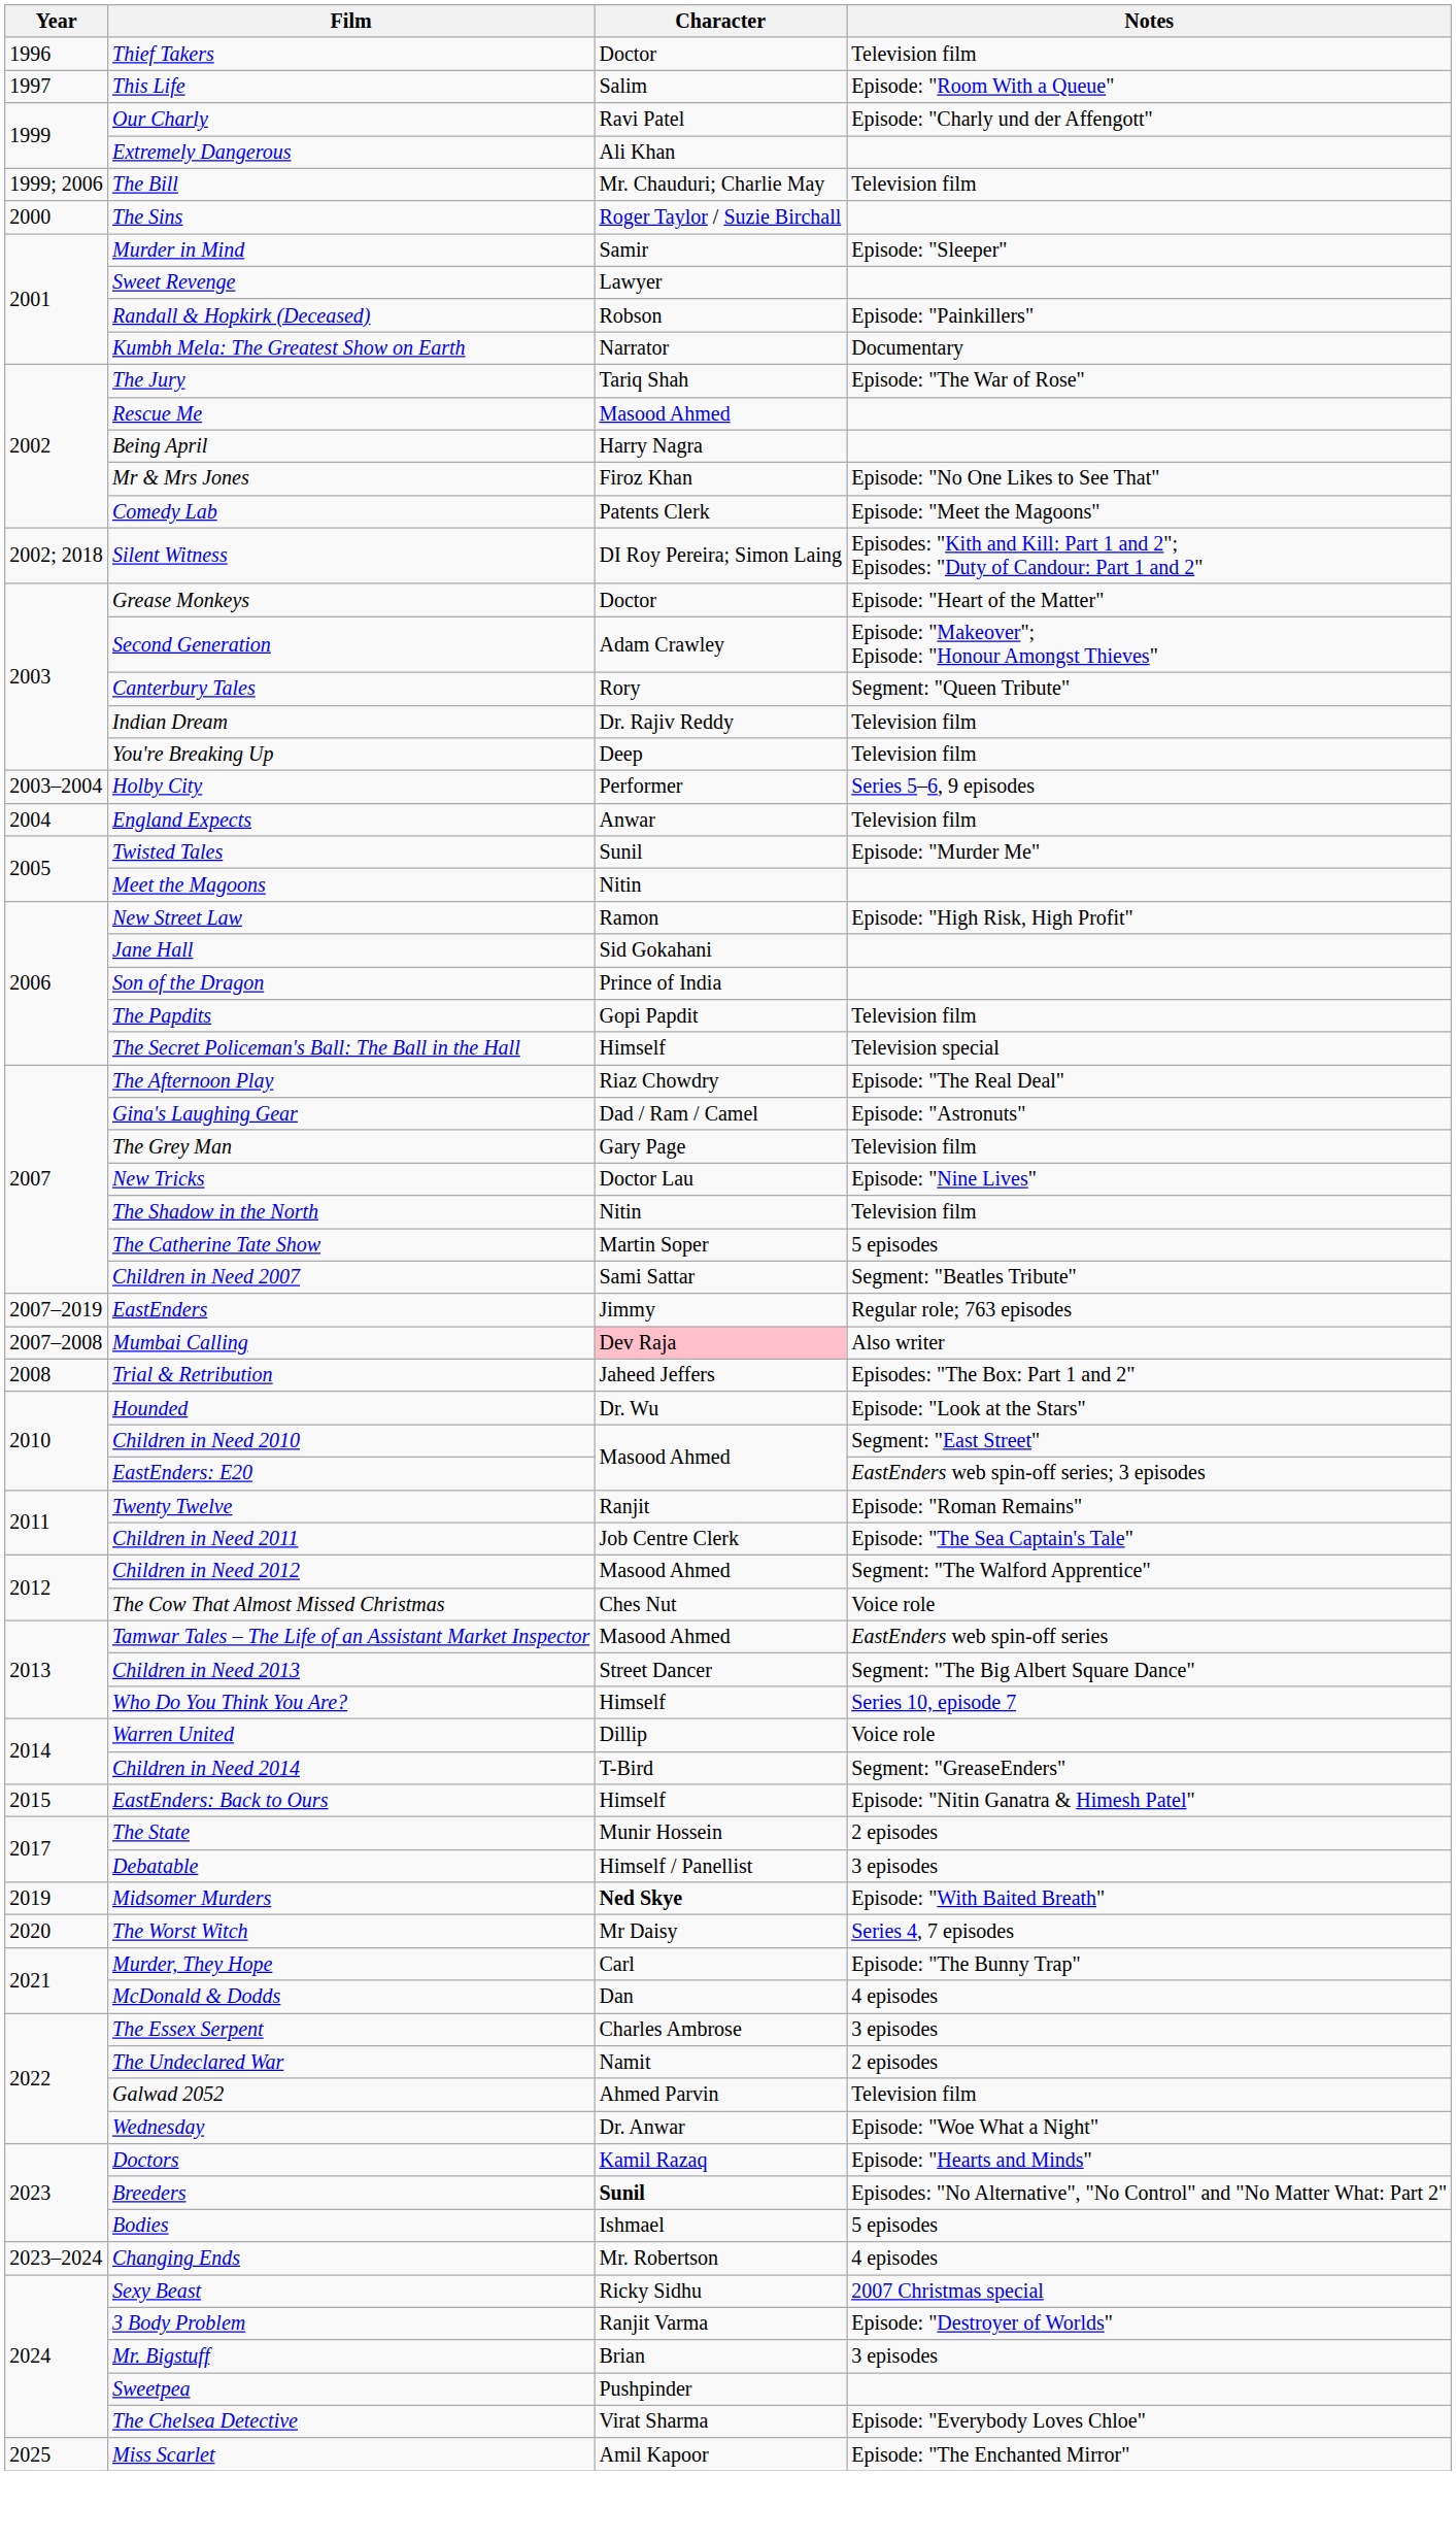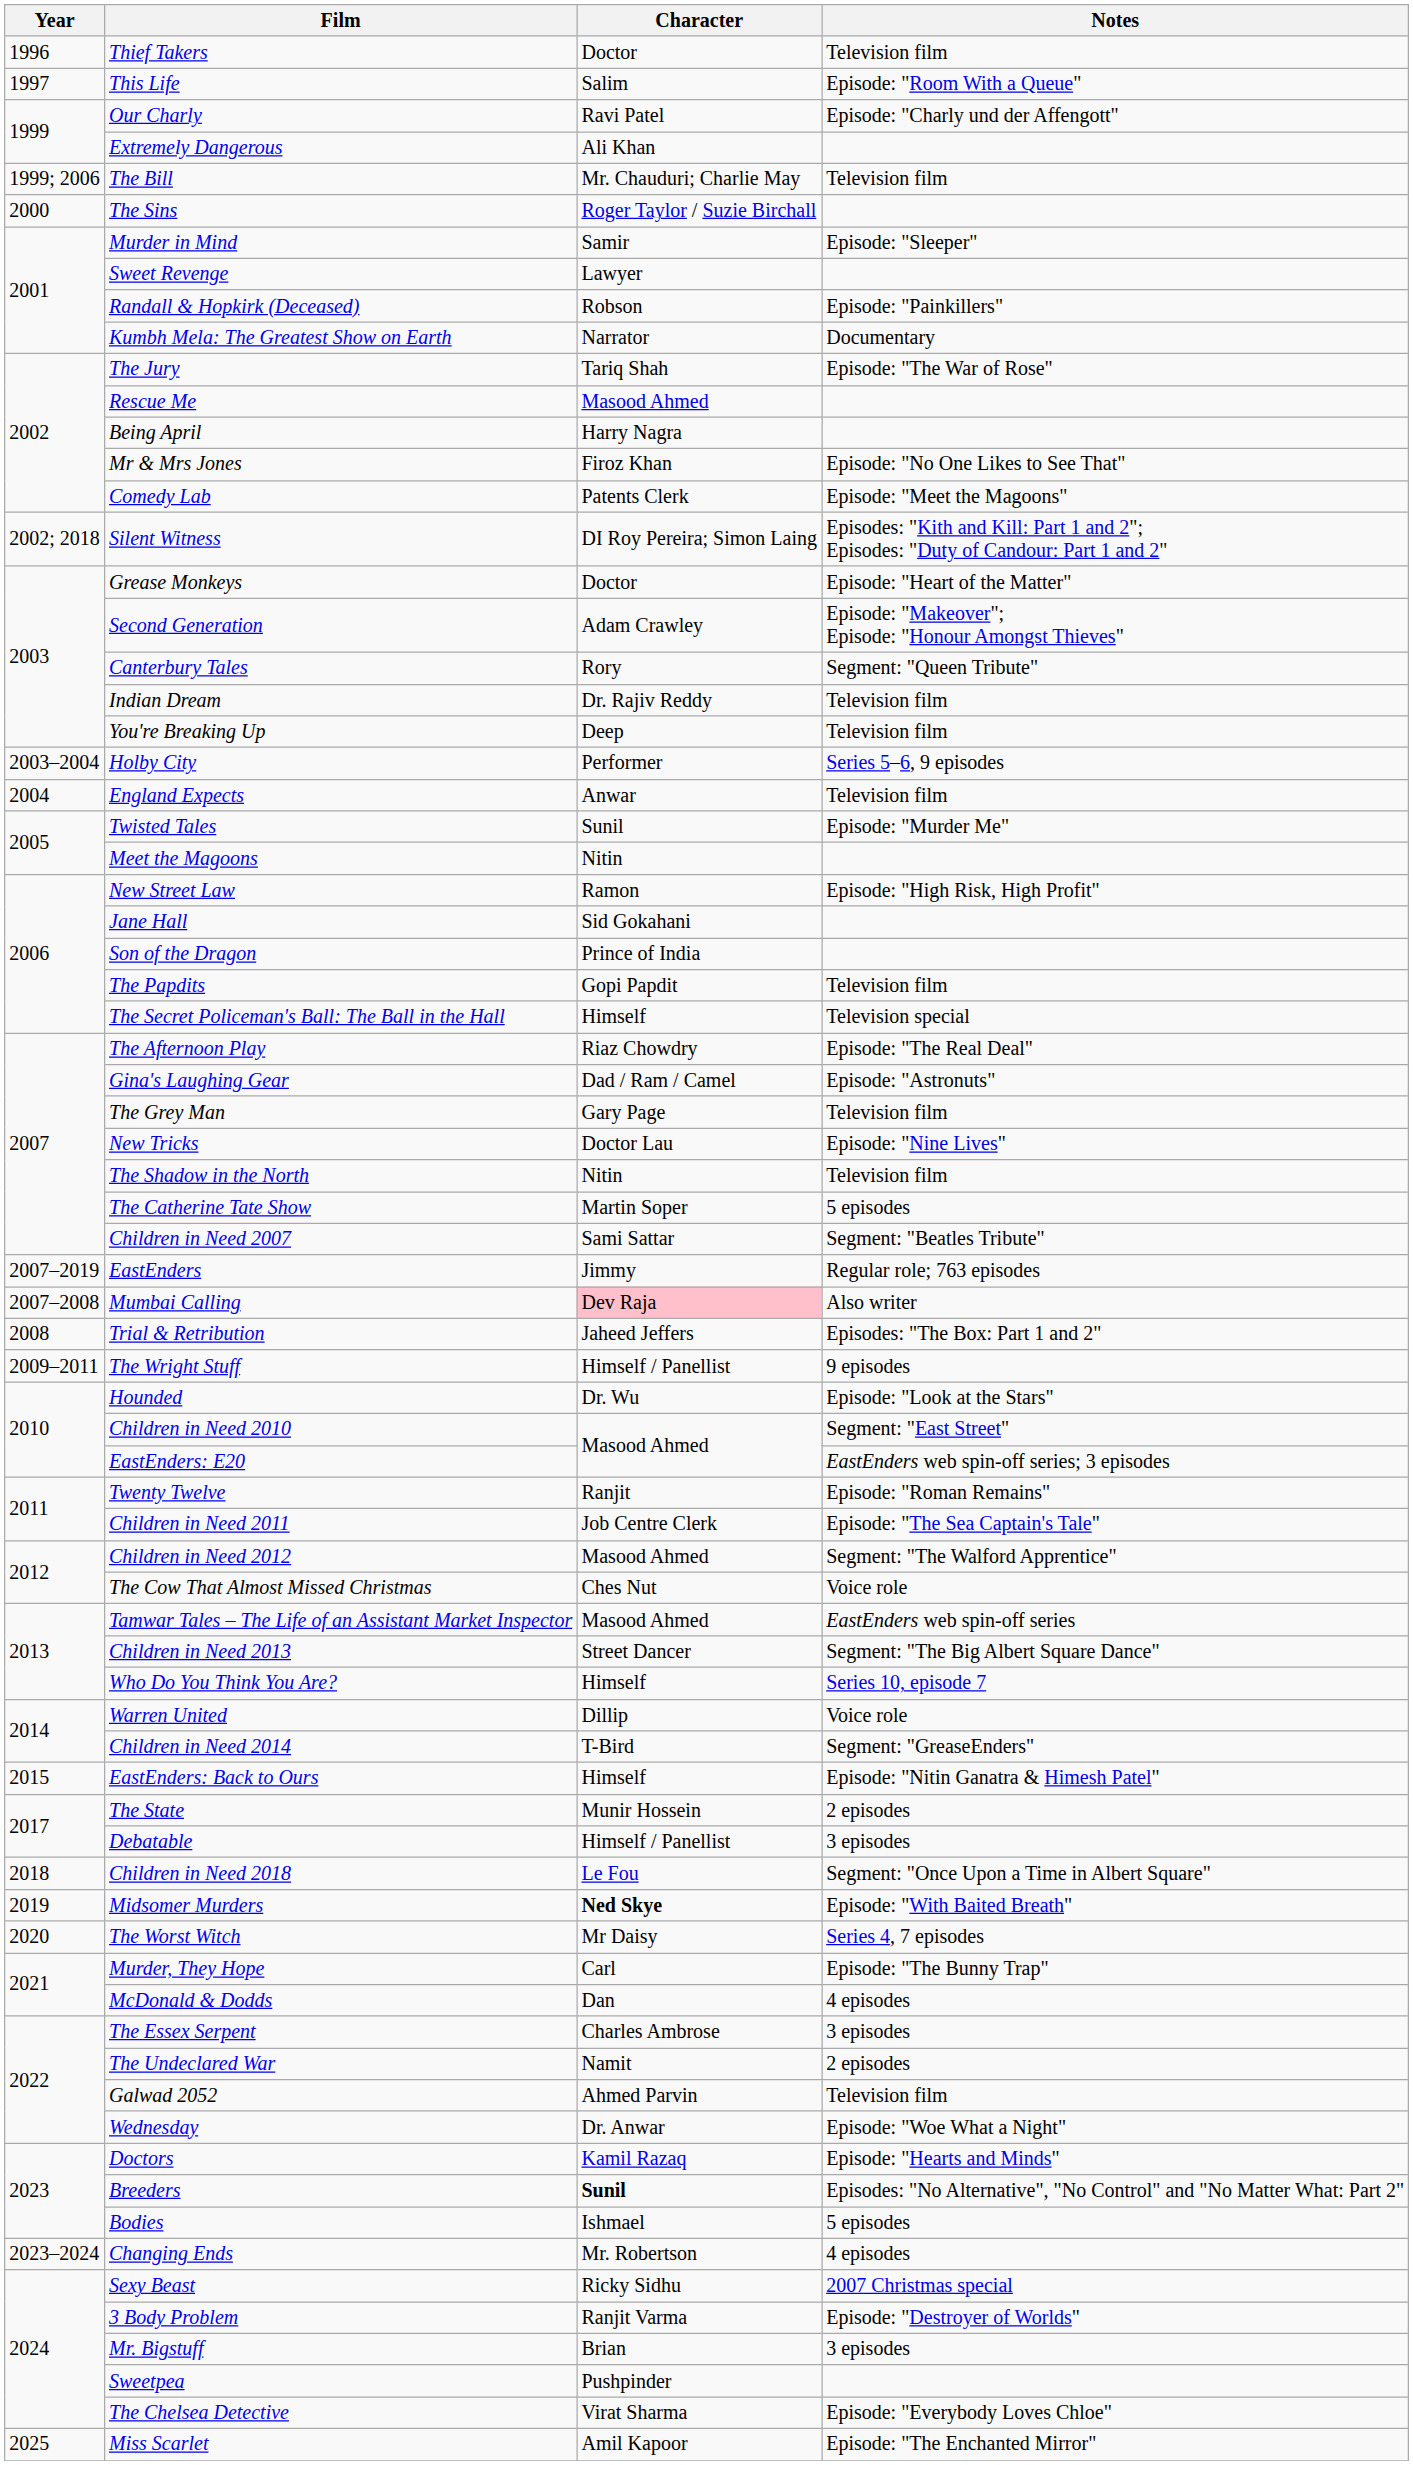 <table class="wikitable sortable">
 <tr>
 <th>Year</th>
 <th>Film</th>
 <th>Character</th>
 <th>Notes</th>
 </tr>
 <tr>
 <td>1996</td>
 <td><em><a href='#'>Thief Takers</a></em></td>
 <td>Doctor</td>
 <td>Television film</td>
 </tr>
 <tr>
 <td>1997</td>
 <td><em><a href='#'>This Life</a></em></td>
 <td>Salim</td>
 <td>Episode: "<a href='#'>Room With a Queue</a>"</td>
 </tr>
 <tr>
 <td rowspan="2">1999</td>
 <td><em><a href='#'>Our Charly</a></em></td>
 <td>Ravi Patel</td>
 <td>Episode: "Charly und der Affengott"</td>
 </tr>
 <tr>
 <td><em><a href='#'>Extremely Dangerous</a></em></td>
 <td>Ali Khan</td>
 <td></td>
 </tr>
 <tr>
 <td>1999; 2006</td>
 <td><em><a href='#'>The Bill</a></em></td>
 <td>Mr. Chauduri; Charlie May</td>
 <td>Television film</td>
 </tr>
 <tr>
 <td>2000</td>
 <td><em><a href='#'>The Sins</a></em></td>
 <td><a href='#'>Roger Taylor</a> / <a href='#'>Suzie Birchall</a></td>
 <td></td>
 </tr>
 <tr>
 <td rowspan="4">2001</td>
 <td><em><a href='#'>Murder in Mind</a></em></td>
 <td>Samir</td>
 <td>Episode: "Sleeper"</td>
 </tr>
 <tr>
 <td><em><a href='#'>Sweet Revenge</a></em></td>
 <td>Lawyer</td>
 <td></td>
 </tr>
 <tr>
 <td><em><a href='#'>Randall & Hopkirk (Deceased)</a></em></td>
 <td>Robson</td>
 <td>Episode: "Painkillers"</td>
 </tr>
 <tr>
 <td><em><a href='#'>Kumbh Mela: The Greatest Show on Earth</a></em></td>
 <td>Narrator</td>
 <td>Documentary</td>
 </tr>
 <tr>
 <td rowspan="5">2002</td>
 <td><em><a href='#'>The Jury</a></em></td>
 <td>Tariq Shah</td>
 <td>Episode: "The War of Rose"</td>
 </tr>
 <tr>
 <td><em><a href='#'>Rescue Me</a></em></td>
 <td><a href='#'>Masood Ahmed</a></td>
 <td></td>
 </tr>
 <tr>
 <td><em>Being April</em></td>
 <td>Harry Nagra</td>
 <td></td>
 </tr>
 <tr>
 <td><em>Mr & Mrs Jones</em></td>
 <td>Firoz Khan</td>
 <td>Episode: "No One Likes to See That"</td>
 </tr>
 <tr>
 <td><em><a href='#'>Comedy Lab</a></em></td>
 <td>Patents Clerk</td>
 <td>Episode: "Meet the Magoons"</td>
 </tr>
 <tr>
 <td>2002; 2018</td>
 <td><em><a href='#'>Silent Witness</a></em></td>
 <td>DI Roy Pereira; Simon Laing</td>
 <td>Episodes: "<a href='#'>Kith and Kill: Part 1 and 2</a>";<br>Episodes: "<a href='#'>Duty of Candour: Part 1 and 2</a>"</td>
 </tr>
 <tr>
 <td rowspan="5">2003</td>
 <td><em>Grease Monkeys</em></td>
 <td>Doctor</td>
 <td>Episode: "Heart of the Matter"</td>
 </tr>
 <tr>
 <td><em><a href='#'>Second Generation</a></em></td>
 <td>Adam Crawley</td>
 <td>Episode: "<a href='#'>Makeover</a>";<br>Episode: "<a href='#'>Honour Amongst Thieves</a>"</td>
 </tr>
 <tr>
 <td><em><a href='#'>Canterbury Tales</a></em></td>
 <td>Rory</td>
 <td>Segment: "Queen Tribute"</td>
 </tr>
 <tr>
 <td><em>Indian Dream</em></td>
 <td>Dr. Rajiv Reddy</td>
 <td>Television film</td>
 </tr>
 <tr>
 <td><em>You're Breaking Up</em></td>
 <td>Deep</td>
 <td>Television film</td>
 </tr>
 <tr>
 <td>2003–2004</td>
 <td><em><a href='#'>Holby City</a></em></td>
 <td>Performer</td>
 <td><a href='#'>Series 5</a>–<a href='#'>6</a>, 9 episodes</td>
 </tr>
 <tr>
 <td>2004</td>
 <td><em><a href='#'>England Expects</a></em></td>
 <td>Anwar</td>
 <td>Television film</td>
 </tr>
 <tr>
 <td rowspan="2">2005</td>
 <td><em><a href='#'>Twisted Tales</a></em></td>
 <td>Sunil</td>
 <td>Episode: "Murder Me"</td>
 </tr>
 <tr>
 <td><em><a href='#'>Meet the Magoons</a></em></td>
 <td>Nitin</td>
 <td></td>
 </tr>
 <tr>
 <td rowspan="5">2006</td>
 <td><em><a href='#'>New Street Law</a></em></td>
 <td>Ramon</td>
 <td>Episode: "High Risk, High Profit"</td>
 </tr>
 <tr>
 <td><em><a href='#'>Jane Hall</a></em></td>
 <td>Sid Gokahani</td>
 <td></td>
 </tr>
 <tr>
 <td><em><a href='#'>Son of the Dragon</a></em></td>
 <td>Prince of India</td>
 <td></td>
 </tr>
 <tr>
 <td><em><a href='#'>The Papdits</a></em></td>
 <td>Gopi Papdit</td>
 <td>Television film</td>
 </tr>
 <tr>
 <td><em><a href='#'>The Secret Policeman's Ball: The Ball in the Hall</a></em></td>
 <td>Himself</td>
 <td>Television special</td>
 </tr>
 <tr>
 <td rowspan="7">2007</td>
 <td><em><a href='#'>The Afternoon Play</a></em></td>
 <td>Riaz Chowdry</td>
 <td>Episode: "The Real Deal"</td>
 </tr>
 <tr>
 <td><em><a href='#'>Gina's Laughing Gear</a></em></td>
 <td>Dad / Ram / Camel</td>
 <td>Episode: "Astronuts"</td>
 </tr>
 <tr>
 <td><em>The Grey Man</em></td>
 <td>Gary Page</td>
 <td>Television film</td>
 </tr>
 <tr>
 <td><em><a href='#'>New Tricks</a></em></td>
 <td>Doctor Lau</td>
 <td>Episode: "<a href='#'>Nine Lives</a>"</td>
 </tr>
 <tr>
 <td><em><a href='#'>The Shadow in the North</a></em></td>
 <td>Nitin</td>
 <td>Television film</td>
 </tr>
 <tr>
 <td><em><a href='#'>The Catherine Tate Show</a></em></td>
 <td>Martin Soper</td>
 <td>5 episodes</td>
 </tr>
 <tr>
 <td><em><a href='#'>Children in Need 2007</a></em></td>
 <td>Sami Sattar</td>
 <td>Segment: "Beatles Tribute"</td>
 </tr>
 <tr>
 <td>2007–2019</td>
 <td><em><a href='#'>EastEnders</a></em></td>
 <td>Jimmy</td>
 <td>Regular role; 763 episodes</td>
 </tr>
 <tr>
 <td>2007–2008</td>
 <td><em><a href='#'>Mumbai Calling</a></em></td>
 <td style="background: pink;">Dev Raja</td>
 <td>Also writer</td>
 </tr>
 <tr>
 <td>2008</td>
 <td><em><a href='#'>Trial & Retribution</a></em></td>
 <td>Jaheed Jeffers</td>
 <td>Episodes: "The Box: Part 1 and 2"</td>
 </tr>
 <tr>
+<td>2009–2011</td>
+<td><em><a href='#'>The Wright Stuff</a></em></td>
+<td>Himself / Panellist</td>
+<td>9 episodes</td>
+</tr>
+<tr>
 <td rowspan="3">2010</td>
 <td><em><a href='#'>Hounded</a></em></td>
 <td>Dr. Wu</td>
 <td>Episode: "Look at the Stars"</td>
 </tr>
 <tr>
 <td><em><a href='#'>Children in Need 2010</a></em></td>
 <td rowspan="2">Masood Ahmed</td>
 <td>Segment: "<a href='#'>East Street</a>"</td>
 </tr>
 <tr>
 <td><em><a href='#'>EastEnders: E20</a></em></td>
 <td><em>EastEnders</em> web spin-off series; 3 episodes</td>
 </tr>
 <tr>
 <td rowspan="2">2011</td>
 <td><em><a href='#'>Twenty Twelve</a></em></td>
 <td>Ranjit</td>
 <td>Episode: "Roman Remains"</td>
 </tr>
 <tr>
 <td><em><a href='#'>Children in Need 2011</a></em></td>
 <td>Job Centre Clerk</td>
 <td>Episode: "<a href='#'>The Sea Captain's Tale</a>"</td>
 </tr>
 <tr>
 <td rowspan="2">2012</td>
 <td><em><a href='#'>Children in Need 2012</a></em></td>
 <td>Masood Ahmed</td>
 <td>Segment: "The Walford Apprentice"</td>
 </tr>
 <tr>
 <td><em>The Cow That Almost Missed Christmas</em></td>
 <td>Ches Nut</td>
 <td>Voice role</td>
 </tr>
 <tr>
 <td rowspan="3">2013</td>
 <td><em><a href='#'>Tamwar Tales – The Life of an Assistant Market Inspector</a></em></td>
 <td>Masood Ahmed</td>
 <td><em>EastEnders</em> web spin-off series</td>
 </tr>
 <tr>
 <td><em><a href='#'>Children in Need 2013</a></em></td>
 <td>Street Dancer</td>
 <td>Segment: "The Big Albert Square Dance"</td>
 </tr>
 <tr>
 <td><em><a href='#'>Who Do You Think You Are?</a></em></td>
 <td>Himself</td>
 <td><a href='#'>Series 10, episode 7</a></td>
 </tr>
 <tr>
 <td rowspan="2">2014</td>
 <td><em><a href='#'>Warren United</a></em></td>
 <td>Dillip</td>
 <td>Voice role</td>
 </tr>
 <tr>
 <td><em><a href='#'>Children in Need 2014</a></em></td>
 <td>T-Bird</td>
 <td>Segment: "GreaseEnders"</td>
 </tr>
 <tr>
 <td>2015</td>
 <td><em><a href='#'>EastEnders: Back to Ours</a></em></td>
 <td>Himself</td>
 <td>Episode: "Nitin Ganatra & <a href='#'>Himesh Patel</a>"</td>
 </tr>
 <tr>
 <td rowspan="2">2017</td>
 <td><em><a href='#'>The State</a></em></td>
 <td>Munir Hossein</td>
 <td>2 episodes</td>
 </tr>
 <tr>
 <td><em><a href='#'>Debatable</a></em></td>
 <td>Himself / Panellist</td>
 <td>3 episodes</td>
+</tr>
+<tr>
+<td>2018</td>
+<td><em><a href='#'>Children in Need 2018</a></em></td>
+<td><a href='#'>Le Fou</a></td>
+<td>Segment: "Once Upon a Time in Albert Square"</td>
 </tr>
 <tr>
 <td>2019</td>
 <td><em><a href='#'>Midsomer Murders</a></em></td>
 <td><strong>Ned Skye</strong></td>
 <td>Episode: "<a href='#'>With Baited Breath</a>"</td>
 </tr>
 <tr>
 <td>2020</td>
 <td><em><a href='#'>The Worst Witch</a></em></td>
 <td>Mr Daisy</td>
 <td><a href='#'>Series 4</a>, 7 episodes</td>
 </tr>
 <tr>
 <td rowspan="2">2021</td>
 <td><em><a href='#'>Murder, They Hope</a></em></td>
 <td>Carl</td>
 <td>Episode: "The Bunny Trap"</td>
 </tr>
 <tr>
 <td><em><a href='#'>McDonald & Dodds</a></em></td>
 <td>Dan</td>
 <td>4 episodes</td>
 </tr>
 <tr>
 <td rowspan="4">2022</td>
 <td><em><a href='#'>The Essex Serpent</a></em></td>
 <td>Charles Ambrose</td>
 <td>3 episodes</td>
 </tr>
 <tr>
 <td><em><a href='#'>The Undeclared War</a></em></td>
 <td>Namit</td>
 <td>2 episodes</td>
 </tr>
 <tr>
 <td><em>Galwad 2052</em></td>
 <td>Ahmed Parvin</td>
 <td>Television film</td>
 </tr>
 <tr>
 <td><em><a href='#'>Wednesday</a></em></td>
 <td>Dr. Anwar</td>
 <td>Episode: "Woe What a Night"</td>
 </tr>
 <tr>
 <td rowspan="3">2023</td>
 <td><em><a href='#'>Doctors</a></em></td>
 <td><a href='#'>Kamil Razaq</a></td>
 <td>Episode: "<a href='#'>Hearts and Minds</a>"</td>
 </tr>
 <tr>
 <td><em><a href='#'>Breeders</a></em></td>
 <td><strong>Sunil</strong></td>
 <td>Episodes: "No Alternative", "No Control" and "No Matter What: Part 2"</td>
 </tr>
 <tr>
 <td><em><a href='#'>Bodies</a></em></td>
 <td>Ishmael</td>
 <td>5 episodes</td>
 </tr>
 <tr>
 <td>2023–2024</td>
 <td><em><a href='#'>Changing Ends</a></em></td>
 <td>Mr. Robertson</td>
 <td>4 episodes</td>
 </tr>
 <tr>
 <td rowspan="5">2024</td>
 <td><em><a href='#'>Sexy Beast</a></em></td>
 <td>Ricky Sidhu</td>
 <td><a href='#'>2007 Christmas special</a></td>
 </tr>
 <tr>
 <td><em><a href='#'>3 Body Problem</a></em></td>
 <td>Ranjit Varma</td>
 <td>Episode: "<a href='#'>Destroyer of Worlds</a>"</td>
 </tr>
 <tr>
 <td><em><a href='#'>Mr. Bigstuff</a></em></td>
 <td>Brian</td>
 <td>3 episodes</td>
 </tr>
 <tr>
 <td><em><a href='#'>Sweetpea</a></em></td>
 <td>Pushpinder</td>
 <td></td>
 </tr>
 <tr>
 <td><em><a href='#'>The Chelsea Detective</a></em></td>
 <td>Virat Sharma</td>
 <td>Episode: "Everybody Loves Chloe"</td>
 </tr>
 <tr>
 <td>2025</td>
 <td><em><a href='#'>Miss Scarlet</a></em></td>
 <td>Amil Kapoor</td>
 <td>Episode: "The Enchanted Mirror"</td>
 </tr>
 </table>
